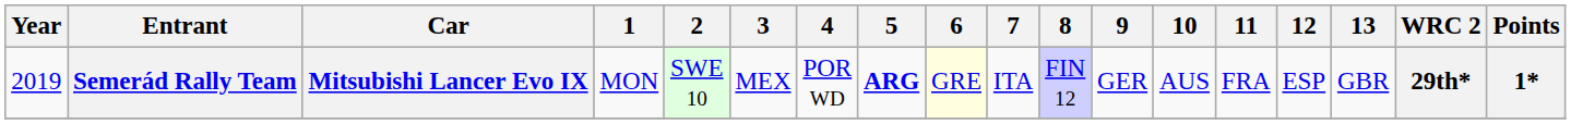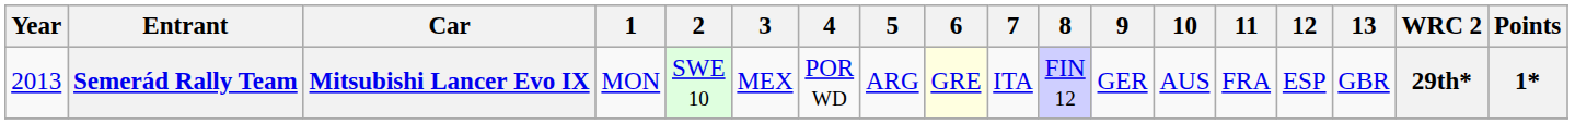 <table class="wikitable" style="text-align:center; font-size:90%">
 <tr>
 <th>Year</th>
 <th>Entrant</th>
 <th>Car</th>
 <th>1</th>
 <th>2</th>
 <th>3</th>
 <th>4</th>
 <th>5</th>
 <th>6</th>
 <th>7</th>
 <th>8</th>
 <th>9</th>
 <th>10</th>
 <th>11</th>
 <th>12</th>
 <th>13</th>
 <th>WRC 2</th>
 <th>Points</th>
 </tr>
 <tr>
-<td><a href='#'>2019</a></td>
+<td><a href='#'>2013</a></td>
 <th><a href='#'>Semerád Rally Team</a></th>
 <th><a href='#'>Mitsubishi Lancer Evo IX</a></th>
 <td><a href='#'>MON</a></td>
 <td style="background:#DFFFDF;"><a href='#'>SWE</a><br><small>10</small></td>
 <td><a href='#'>MEX</a></td>
 <td><a href='#'>POR</a><br><small>WD</small></td>
-<td><strong><a href='#'>ARG</a></strong></td>
+<td><a href='#'>ARG</a></td>
 <td style="background: lightyellow;"><a href='#'>GRE</a></td>
 <td><a href='#'>ITA</a></td>
 <td style="background:#CFCFFF;"><a href='#'>FIN</a><br><small>12</small></td>
 <td><a href='#'>GER</a></td>
 <td><a href='#'>AUS</a></td>
 <td><a href='#'>FRA</a></td>
 <td><a href='#'>ESP</a></td>
 <td><a href='#'>GBR</a></td>
 <th>29th*</th>
 <th>1*</th>
 </tr>
 <tr>
 </tr>
 </table>
